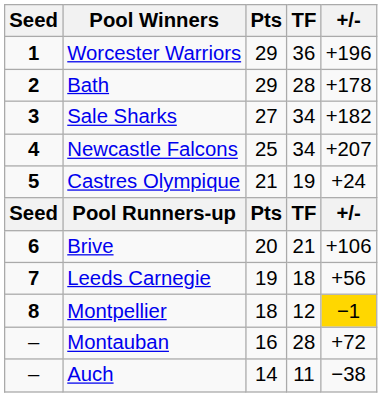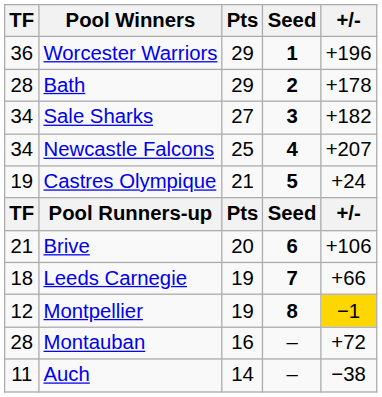 <table class="wikitable" style="text-align: center;">
 <tr>
-<th>Seed</th>
+<th>TF</th>
 <th>Pool Winners</th>
 <th>Pts</th>
-<th>TF</th>
+<th>Seed</th>
 <th>+/-</th>
 </tr>
 <tr>
-<td><strong>1</strong></td>
+<td>36</td>
 <td align=left> <a href='#'>Worcester Warriors</a></td>
 <td>29</td>
-<td>36</td>
+<td><strong>1</strong></td>
 <td>+196</td>
 </tr>
 <tr>
-<td><strong>2</strong></td>
+<td>28</td>
 <td align=left> <a href='#'>Bath</a></td>
 <td>29</td>
-<td>28</td>
+<td><strong>2</strong></td>
 <td>+178</td>
 </tr>
 <tr>
-<td><strong>3</strong></td>
+<td>34</td>
 <td align=left> <a href='#'>Sale Sharks</a></td>
 <td>27</td>
-<td>34</td>
+<td><strong>3</strong></td>
 <td>+182</td>
 </tr>
 <tr>
-<td><strong>4</strong></td>
+<td>34</td>
 <td align=left> <a href='#'>Newcastle Falcons</a></td>
 <td>25</td>
-<td>34</td>
+<td><strong>4</strong></td>
 <td>+207</td>
 </tr>
 <tr>
-<td><strong>5</strong></td>
+<td>19</td>
 <td align=left> <a href='#'>Castres Olympique</a></td>
 <td>21</td>
-<td>19</td>
+<td><strong>5</strong></td>
 <td>+24</td>
 </tr>
 <tr>
-<th>Seed</th>
+<th>TF</th>
 <th>Pool Runners-up</th>
 <th>Pts</th>
-<th>TF</th>
+<th>Seed</th>
 <th>+/-</th>
 </tr>
 <tr>
-<td><strong>6</strong></td>
+<td>21</td>
 <td align=left> <a href='#'>Brive</a></td>
 <td>20</td>
-<td>21</td>
+<td><strong>6</strong></td>
 <td>+106</td>
 </tr>
 <tr>
-<td><strong>7</strong></td>
+<td>18</td>
 <td align=left> <a href='#'>Leeds Carnegie</a></td>
 <td>19</td>
-<td>18</td>
-<td>+56</td>
+<td><strong>7</strong></td>
+<td>+66</td>
 </tr>
 <tr>
+<td>12</td>
+<td align=left> <a href='#'>Montpellier</a></td>
+<td>19</td>
 <td><strong>8</strong></td>
-<td align=left> <a href='#'>Montpellier</a></td>
-<td>18</td>
-<td>12</td>
 <td style="background: gold;">−1</td>
 </tr>
 <tr>
-<td>–</td>
+<td>28</td>
 <td align=left> <a href='#'>Montauban</a></td>
 <td>16</td>
-<td>28</td>
+<td>–</td>
 <td>+72</td>
 </tr>
 <tr>
-<td>–</td>
+<td>11</td>
 <td align=left> <a href='#'>Auch</a></td>
 <td>14</td>
-<td>11</td>
+<td>–</td>
 <td>−38</td>
 </tr>
 </table>
